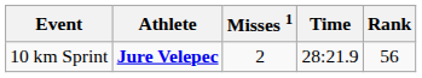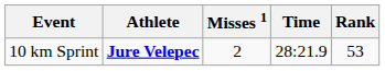 <table class="wikitable" style="font-size:90%">
 <tr>
 <th>Event</th>
 <th>Athlete</th>
 <th>Misses <sup>1</sup></th>
 <th>Time</th>
 <th>Rank</th>
 </tr>
 <tr>
 <td>10 km Sprint</td>
 <td><strong><a href='#'>Jure Velepec</a></strong></td>
 <td align="center">2</td>
 <td align="center">28:21.9</td>
-<td align="center">56</td>
+<td align="center">53</td>
 </tr>
 </table>
